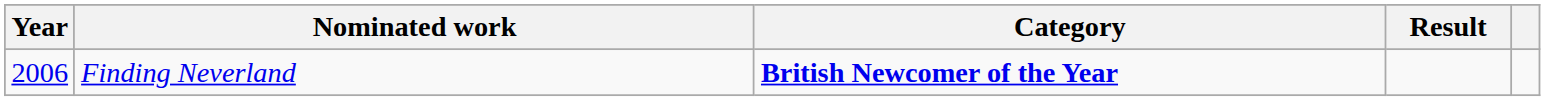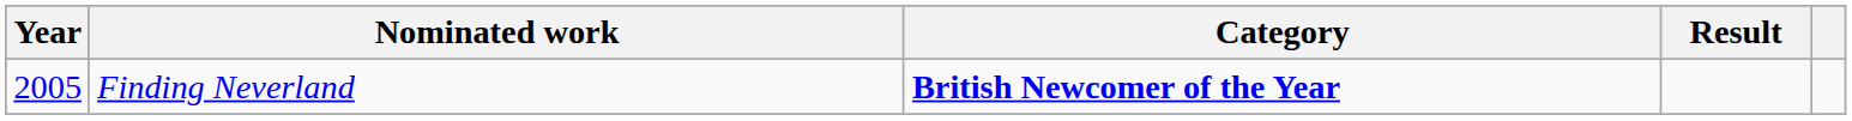 <table class="wikitable">
 <tr>
 <th scope="col" style="width:1em;">Year</th>
 <th scope="col" style="width:39em;">Nominated work</th>
 <th scope="col" style="width:36em;">Category</th>
 <th scope="col" style="width:5em;">Result</th>
 <th scope="col" style="width:1em;"></th>
 </tr>
 <tr>
-<td><a href='#'>2006</a></td>
+<td><a href='#'>2005</a></td>
 <td><em><a href='#'>Finding Neverland</a></em></td>
 <td><strong><a href='#'>British Newcomer of the Year</a></strong></td>
 <td></td>
 <td></td>
 </tr>
 </table>
